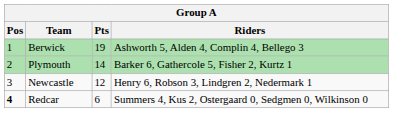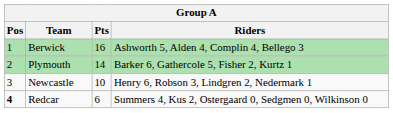 <table class="wikitable">
 <tr>
 <th colspan="4">Group A</th>
 </tr>
 <tr>
 <th width=20>Pos</th>
 <th width=90>Team</th>
 <th width=20>Pts</th>
 <th width=400>Riders</th>
 </tr>
 <tr style="background:#ACE1AF;">
 <td>1</td>
 <td align=left>Berwick</td>
-<td>19</td>
+<td>16</td>
 <td>Ashworth 5, Alden 4, Complin 4, Bellego 3</td>
 </tr>
 <tr style="background:#ACE1AF;">
 <td>2</td>
 <td align=left>Plymouth</td>
 <td>14</td>
 <td>Barker 6, Gathercole 5, Fisher 2, Kurtz 1</td>
 </tr>
 <tr>
 <td>3</td>
 <td align=left>Newcastle</td>
-<td>12</td>
+<td>10</td>
 <td>Henry 6, Robson 3, Lindgren 2, Nedermark 1</td>
 </tr>
 <tr>
 <td><strong>4</strong></td>
 <td align=left>Redcar</td>
 <td>6</td>
 <td>Summers 4, Kus 2, Ostergaard 0, Sedgmen 0, Wilkinson 0</td>
 </tr>
 </table>
